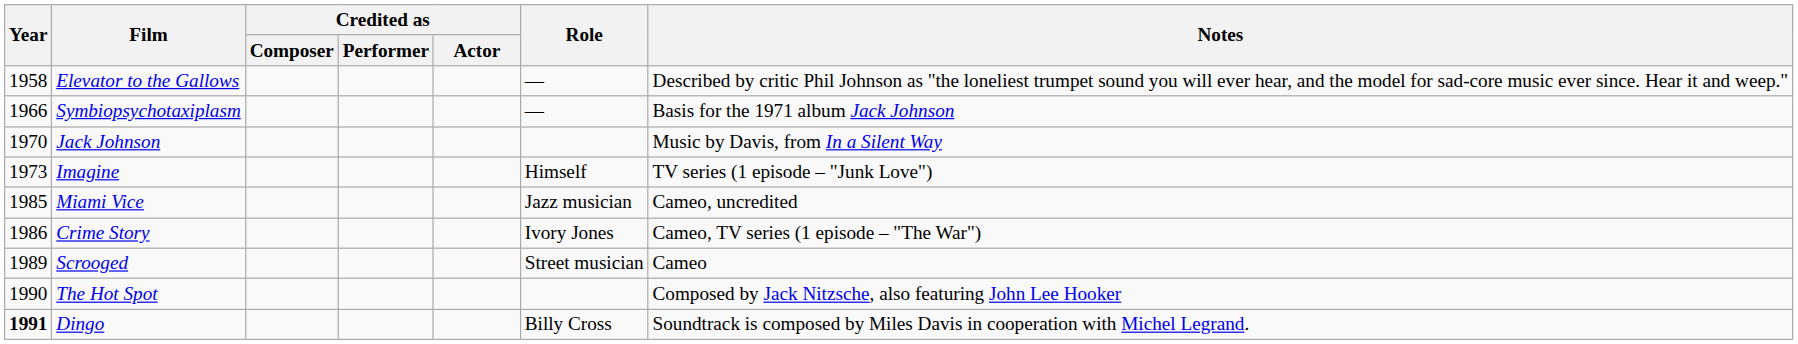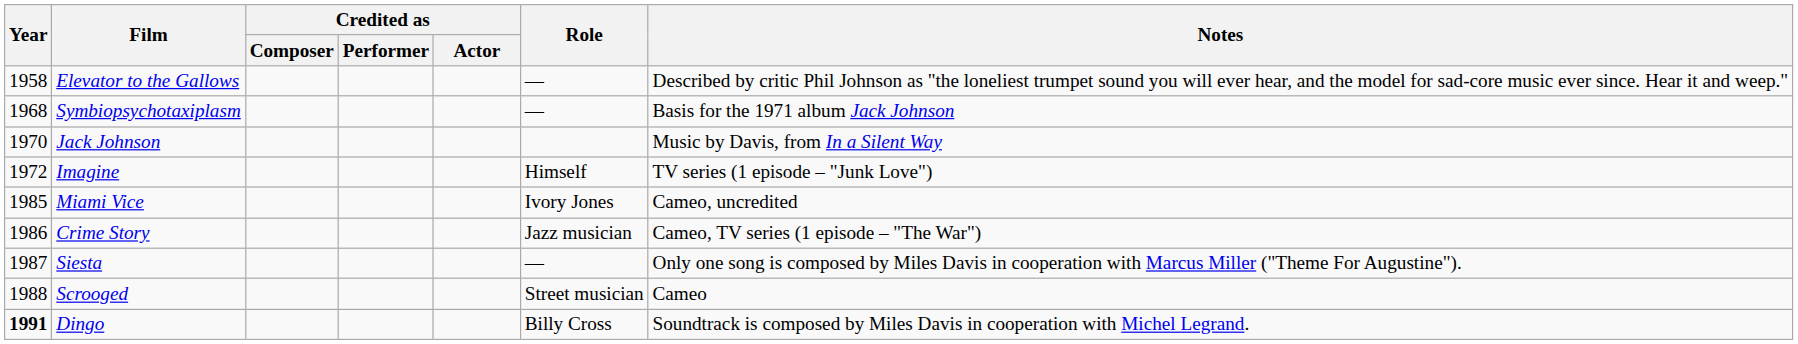 <table class="wikitable">
 <tr>
 <th rowspan=2>Year</th>
 <th rowspan=2>Film</th>
 <th colspan=3>Credited as</th>
 <th rowspan=2>Role</th>
 <th rowspan=2>Notes</th>
 </tr>
 <tr>
 <th width=65>Composer</th>
 <th width=65>Performer</th>
 <th width=65>Actor</th>
 </tr>
 <tr>
 <td>1958</td>
 <td><em><a href='#'>Elevator to the Gallows</a></em></td>
 <td></td>
 <td></td>
 <td></td>
 <td>—</td>
 <td>Described by critic Phil Johnson as "the loneliest trumpet sound you will ever hear, and the model for sad-core music ever since. Hear it and weep."</td>
 </tr>
 <tr>
-<td>1966</td>
+<td>1968</td>
 <td><em><a href='#'>Symbiopsychotaxiplasm</a></em></td>
 <td></td>
 <td></td>
 <td></td>
 <td>—</td>
 <td>Basis for the 1971 album <a href='#'><em>Jack Johnson</em></a></td>
 </tr>
 <tr>
 <td>1970</td>
 <td><em><a href='#'>Jack Johnson</a></em></td>
 <td></td>
 <td></td>
 <td></td>
 <td></td>
 <td>Music by Davis, from <em><a href='#'>In a Silent Way</a></em></td>
 </tr>
 <tr>
-<td>1973</td>
+<td>1972</td>
 <td><em><a href='#'>Imagine</a></em></td>
 <td></td>
 <td></td>
 <td></td>
 <td>Himself</td>
 <td>TV series (1 episode – "Junk Love")</td>
 </tr>
 <tr>
 <td>1985</td>
 <td><em><a href='#'>Miami Vice</a></em></td>
 <td></td>
 <td></td>
 <td></td>
-<td>Jazz musician</td>
+<td>Ivory Jones</td>
 <td>Cameo, uncredited</td>
 </tr>
 <tr>
 <td>1986</td>
 <td><em><a href='#'>Crime Story</a></em></td>
 <td></td>
 <td></td>
 <td></td>
-<td>Ivory Jones</td>
+<td>Jazz musician</td>
 <td>Cameo, TV series (1 episode – "The War")</td>
 </tr>
 <tr>
-<td>1989</td>
+<td>1987</td>
+<td><em><a href='#'>Siesta</a></em></td>
+<td></td>
+<td></td>
+<td></td>
+<td>—</td>
+<td>Only one song is composed by Miles Davis in cooperation with <a href='#'>Marcus Miller</a> ("Theme For Augustine").</td>
+</tr>
+<tr>
+<td>1988</td>
 <td><em><a href='#'>Scrooged</a></em></td>
 <td></td>
 <td></td>
 <td></td>
 <td>Street musician</td>
 <td>Cameo</td>
-</tr>
-<tr>
-<td>1990</td>
-<td><em><a href='#'>The Hot Spot</a></em></td>
-<td></td>
-<td></td>
-<td></td>
-<td></td>
-<td>Composed by <a href='#'>Jack Nitzsche</a>, also featuring <a href='#'>John Lee Hooker</a></td>
 </tr>
 <tr>
 <td><strong>1991</strong></td>
 <td><em><a href='#'>Dingo</a></em></td>
 <td></td>
 <td></td>
 <td></td>
 <td>Billy Cross</td>
 <td>Soundtrack is composed by Miles Davis in cooperation with <a href='#'>Michel Legrand</a>.</td>
 </tr>
 </table>
